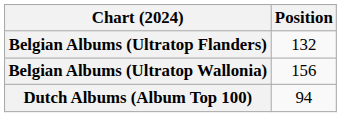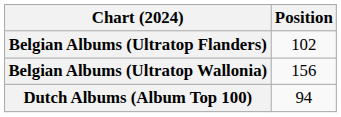 <table class="wikitable sortable plainrowheaders" style="text-align:center">
 <tr>
 <th scope="column">Chart (2024)</th>
 <th scope="column">Position</th>
 </tr>
 <tr>
 <th scope="row">Belgian Albums (Ultratop Flanders)</th>
-<td>132</td>
+<td>102</td>
 </tr>
 <tr>
 <th scope="row">Belgian Albums (Ultratop Wallonia)</th>
 <td>156</td>
 </tr>
 <tr>
 <th scope="row">Dutch Albums (Album Top 100)</th>
 <td>94</td>
 </tr>
 </table>
